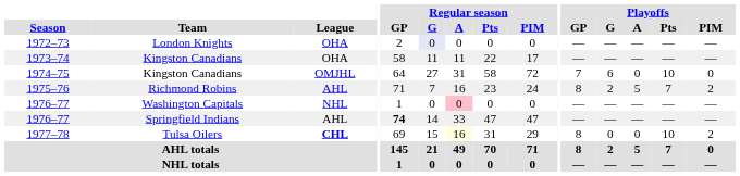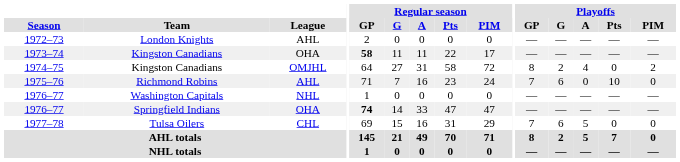 <table border="0" cellpadding="1" cellspacing="0" style="text-align:center; width:60em">
 <tr bgcolor="#e0e0e0">
 <th colspan="3" bgcolor="#ffffff"></th>
 <th rowspan="100" bgcolor="#ffffff"></th>
 <th colspan="5"><a href='#'>Regular season</a></th>
 <th rowspan="100" bgcolor="#ffffff"></th>
 <th colspan="5"><a href='#'>Playoffs</a></th>
 </tr>
 <tr bgcolor="#e0e0e0">
 <th><a href='#'>Season</a></th>
 <th>Team</th>
 <th>League</th>
 <th>GP</th>
 <th><a href='#'>G</a></th>
 <th><a href='#'>A</a></th>
 <th><a href='#'>Pts</a></th>
 <th><a href='#'>PIM</a></th>
 <th>GP</th>
 <th>G</th>
 <th>A</th>
 <th>Pts</th>
 <th>PIM</th>
 </tr>
 <tr>
 <td><a href='#'>1972–73</a></td>
 <td><a href='#'>London Knights</a></td>
-<td><a href='#'>OHA</a></td>
+<td>AHL</td>
 <td>2</td>
-<td style="background: lavender;">0</td>
+<td>0</td>
 <td>0</td>
 <td>0</td>
 <td>0</td>
 <td>—</td>
 <td>—</td>
 <td>—</td>
 <td>—</td>
 <td>—</td>
 </tr>
 <tr bgcolor="#f0f0f0">
 <td><a href='#'>1973–74</a></td>
 <td><a href='#'>Kingston Canadians</a></td>
 <td>OHA</td>
-<td>58</td>
+<td><strong>58</strong></td>
 <td>11</td>
 <td>11</td>
 <td>22</td>
 <td>17</td>
 <td>—</td>
 <td>—</td>
 <td>—</td>
 <td>—</td>
 <td>—</td>
 </tr>
 <tr>
 <td><a href='#'>1974–75</a></td>
 <td>Kingston Canadians</td>
 <td><a href='#'>OMJHL</a></td>
 <td>64</td>
 <td>27</td>
 <td>31</td>
 <td>58</td>
 <td>72</td>
-<td>7</td>
-<td>6</td>
+<td>8</td>
+<td>2</td>
+<td>4</td>
 <td>0</td>
-<td>10</td>
-<td>0</td>
+<td>2</td>
 </tr>
 <tr bgcolor="#f0f0f0">
 <td><a href='#'>1975–76</a></td>
 <td><a href='#'>Richmond Robins</a></td>
 <td><a href='#'>AHL</a></td>
 <td>71</td>
 <td>7</td>
 <td>16</td>
 <td>23</td>
 <td>24</td>
-<td>8</td>
-<td>2</td>
-<td>5</td>
 <td>7</td>
-<td>2</td>
+<td>6</td>
+<td>0</td>
+<td>10</td>
+<td>0</td>
 </tr>
 <tr>
 <td><a href='#'>1976–77</a></td>
 <td><a href='#'>Washington Capitals</a></td>
 <td><a href='#'>NHL</a></td>
 <td>1</td>
 <td>0</td>
-<td style="background: pink;">0</td>
+<td>0</td>
 <td>0</td>
 <td>0</td>
 <td>—</td>
 <td>—</td>
 <td>—</td>
 <td>—</td>
 <td>—</td>
 </tr>
 <tr bgcolor="#f0f0f0">
 <td><a href='#'>1976–77</a></td>
 <td><a href='#'>Springfield Indians</a></td>
-<td>AHL</td>
+<td><a href='#'>OHA</a></td>
 <td><strong>74</strong></td>
 <td>14</td>
 <td>33</td>
 <td>47</td>
 <td>47</td>
 <td>—</td>
 <td>—</td>
 <td>—</td>
 <td>—</td>
 <td>—</td>
 </tr>
 <tr>
 <td><a href='#'>1977–78</a></td>
 <td><a href='#'>Tulsa Oilers</a></td>
-<td><strong><a href='#'>CHL</a></strong></td>
+<td><a href='#'>CHL</a></td>
 <td>69</td>
 <td>15</td>
-<td style="background: lightyellow;">16</td>
+<td>16</td>
 <td>31</td>
 <td>29</td>
-<td>8</td>
+<td>7</td>
+<td>6</td>
+<td>5</td>
 <td>0</td>
 <td>0</td>
-<td>10</td>
-<td>2</td>
 </tr>
 <tr bgcolor="#e0e0e0">
 <th colspan="3">AHL totals</th>
 <th>145</th>
 <th>21</th>
 <th>49</th>
 <th>70</th>
 <th>71</th>
 <th>8</th>
 <th>2</th>
 <th>5</th>
 <th>7</th>
 <th>0</th>
 </tr>
 <tr bgcolor="#e0e0e0">
 <th colspan="3">NHL totals</th>
 <th>1</th>
 <th>0</th>
 <th>0</th>
 <th>0</th>
 <th>0</th>
 <th>—</th>
 <th>—</th>
 <th>—</th>
 <th>—</th>
 <th>—</th>
 </tr>
 </table>
